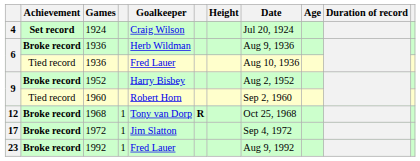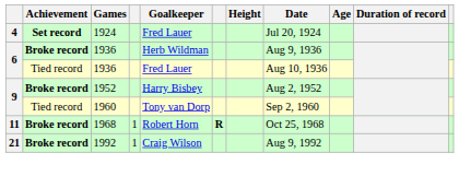 <table class="wikitable" style="text-align: left; font-size: 90%; margin-left: 1em;">
 <tr>
 <th></th>
 <th>Achievement</th>
 <th>Games</th>
 <th></th>
 <th>Goalkeeper</th>
 <th></th>
 <th>Height</th>
 <th>Date</th>
 <th>Age</th>
 <th>Duration of record</th>
 <th></th>
 </tr>
 <tr style="background: #cfc;">
 <td style="background: #f2f2f2; text-align: center;"><strong>4</strong></td>
 <td style="text-align: center;"><strong>Set record</strong></td>
 <td>1924 </td>
 <td style="text-align: center;"></td>
-<td><a href='#'>Craig Wilson</a></td>
+<td><a href='#'>Fred Lauer</a></td>
 <td style="text-align: center;"></td>
 <td></td>
 <td>Jul 20, 1924</td>
 <td style="text-align: center;"></td>
 <td style="background: #f2f2f2;"></td>
 <td></td>
 </tr>
 <tr style="background: #cfc;">
 <td rowspan="2" style="background: #f2f2f2; text-align: center;"><strong>6</strong></td>
 <td style="text-align: center;"><strong>Broke record</strong></td>
 <td>1936</td>
 <td style="text-align: center;"></td>
 <td><a href='#'>Herb Wildman</a></td>
 <td style="text-align: center;"></td>
 <td></td>
 <td>Aug 9, 1936</td>
 <td style="text-align: center;"></td>
 <td rowspan="2" style="background: #f2f2f2;"></td>
 <td></td>
 </tr>
 <tr style="background: #ffc;">
 <td style="text-align: center;">Tied record</td>
 <td>1936</td>
 <td style="text-align: center;"></td>
 <td><a href='#'>Fred Lauer</a></td>
 <td style="text-align: center;"></td>
 <td></td>
 <td>Aug 10, 1936</td>
 <td style="text-align: center;"></td>
 <td></td>
 </tr>
 <tr style="background: #cfc;">
 <td rowspan="2" style="background: #f2f2f2; text-align: center;"><strong>9</strong></td>
 <td style="text-align: center;"><strong>Broke record</strong></td>
 <td>1952</td>
 <td style="text-align: center;"></td>
 <td><a href='#'>Harry Bisbey</a></td>
 <td style="text-align: center;"></td>
 <td></td>
 <td>Aug 2, 1952</td>
 <td style="text-align: center;"></td>
 <td rowspan="2" style="background: #f2f2f2;"></td>
 <td></td>
 </tr>
 <tr style="background: #ffc;">
 <td style="text-align: center;">Tied record</td>
 <td>1960</td>
 <td style="text-align: center;"></td>
-<td><a href='#'>Robert Horn</a></td>
+<td><a href='#'>Tony van Dorp</a></td>
 <td style="text-align: center;"></td>
 <td></td>
 <td>Sep 2, 1960</td>
 <td style="text-align: center;"></td>
 <td></td>
 </tr>
 <tr style="background: #cfc;">
-<td style="background: #f2f2f2; text-align: center;"><strong>12</strong></td>
+<td style="background: #f2f2f2; text-align: center;"><strong>11</strong></td>
 <td style="text-align: center;"><strong>Broke record</strong></td>
 <td>1968</td>
 <td style="text-align: center;">1</td>
-<td><a href='#'>Tony van Dorp</a></td>
+<td><a href='#'>Robert Horn</a></td>
 <td style="text-align: center;"><strong>R</strong></td>
 <td></td>
 <td>Oct 25, 1968</td>
 <td style="text-align: center;"></td>
 <td style="background: #f2f2f2;"></td>
 <td></td>
 </tr>
 <tr style="background: #cfc;">
-<td style="background: #f2f2f2; text-align: center;"><strong>17</strong></td>
-<td style="text-align: center;"><strong>Broke record</strong></td>
-<td>1972 </td>
-<td style="text-align: center;">1</td>
-<td><a href='#'>Jim Slatton</a></td>
-<td style="text-align: center;"></td>
-<td></td>
-<td>Sep 4, 1972</td>
-<td style="text-align: center;"></td>
-<td style="background: #f2f2f2;"></td>
-<td></td>
-</tr>
-<tr style="background: #cfc;">
-<td style="background: #f2f2f2; text-align: center;"><strong>23</strong></td>
+<td style="background: #f2f2f2; text-align: center;"><strong>21</strong></td>
 <td style="text-align: center;"><strong>Broke record</strong></td>
 <td>1992</td>
 <td style="text-align: center;">1</td>
-<td><a href='#'>Fred Lauer</a></td>
+<td><a href='#'>Craig Wilson</a></td>
 <td style="text-align: center;"></td>
 <td></td>
 <td>Aug 9, 1992</td>
 <td style="text-align: center;"></td>
 <td style="background: #f2f2f2;"></td>
 <td></td>
 </tr>
 </table>
